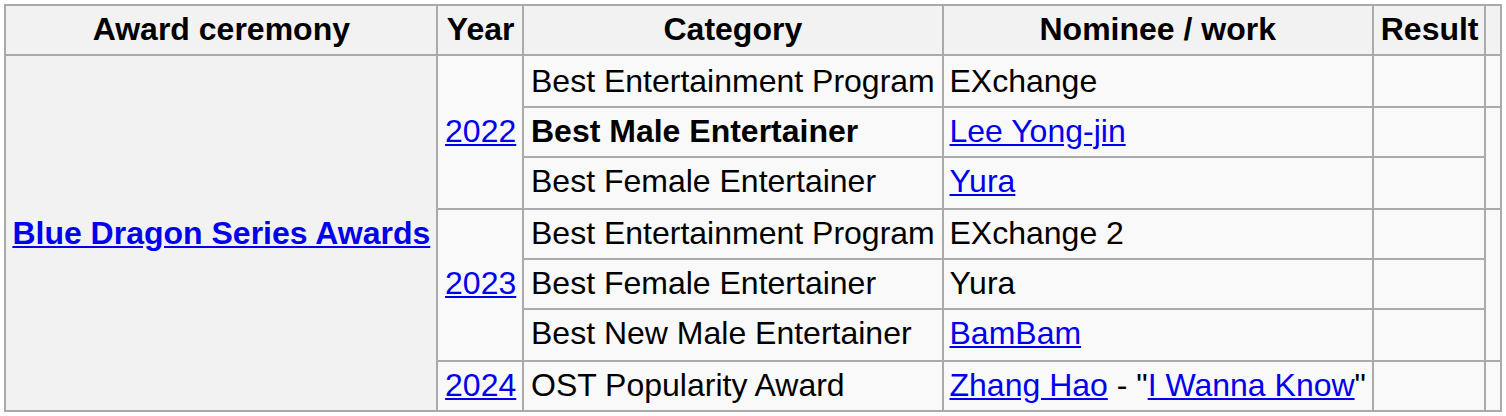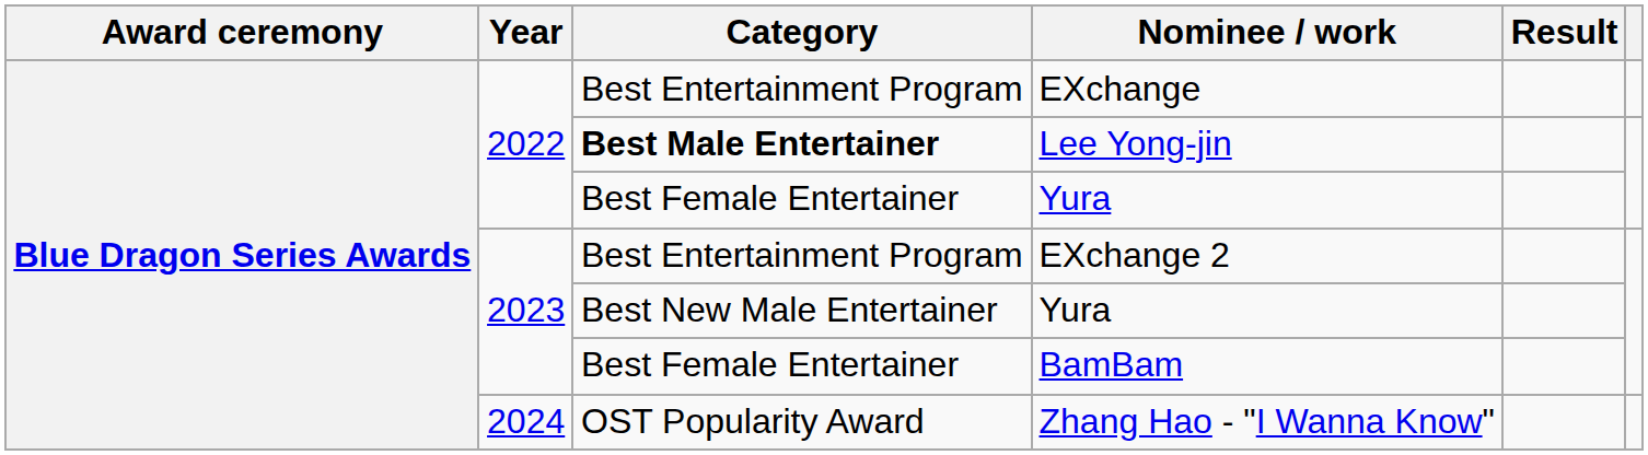 <table class="wikitable plainrowheaders sortable">
 <tr>
 <th scope="col">Award ceremony</th>
 <th scope="col">Year</th>
 <th scope="col">Category</th>
 <th scope="col">Nominee / work</th>
 <th scope="col">Result</th>
 <th scope="col" class="unsortable"></th>
 </tr>
 <tr>
 <th scope="row" rowspan="7"><a href='#'>Blue Dragon Series Awards</a></th>
 <td rowspan="3"><a href='#'>2022</a></td>
 <td>Best Entertainment Program</td>
 <td>EXchange</td>
 <td></td>
 <td style="text-align:center"></td>
 </tr>
 <tr>
 <td><strong>Best Male Entertainer</strong></td>
 <td><a href='#'>Lee Yong-jin</a></td>
 <td></td>
 <td rowspan="2" style="text-align:center"></td>
 </tr>
 <tr>
 <td>Best Female Entertainer</td>
 <td><a href='#'>Yura</a></td>
 <td></td>
 </tr>
 <tr>
 <td rowspan="3"><a href='#'>2023</a></td>
 <td>Best Entertainment Program</td>
 <td>EXchange 2</td>
 <td></td>
 <td rowspan="3" style="text-align:center"></td>
 </tr>
 <tr>
-<td>Best Female Entertainer</td>
+<td>Best New Male Entertainer</td>
 <td>Yura</td>
 <td></td>
 </tr>
 <tr>
-<td>Best New Male Entertainer</td>
+<td>Best Female Entertainer</td>
 <td><a href='#'>BamBam</a></td>
 <td></td>
 </tr>
 <tr>
 <td><a href='#'>2024</a></td>
 <td>OST Popularity Award</td>
 <td><a href='#'>Zhang Hao</a> - "<a href='#'>I Wanna Know</a>"</td>
 <td></td>
 <td style="text-align:center"></td>
 </tr>
 </table>
